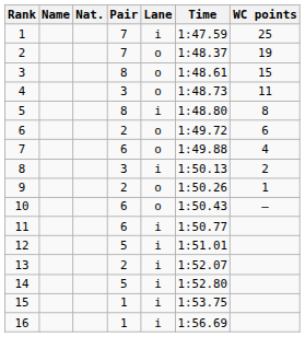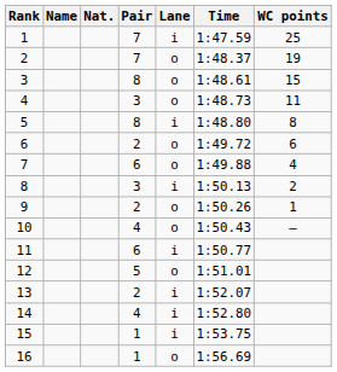 <table class="wikitable sortable" style="text-align:center">
 <tr>
 <th>Rank</th>
 <th>Name</th>
 <th>Nat.</th>
 <th>Pair</th>
 <th>Lane</th>
 <th>Time</th>
 <th>WC points</th>
 </tr>
 <tr>
 <td>1</td>
 <td align=left></td>
 <td></td>
 <td>7</td>
 <td>i</td>
 <td>1:47.59</td>
 <td>25</td>
 </tr>
 <tr>
 <td>2</td>
 <td align=left></td>
 <td></td>
 <td>7</td>
 <td>o</td>
 <td>1:48.37</td>
 <td>19</td>
 </tr>
 <tr>
 <td>3</td>
 <td align=left></td>
 <td></td>
 <td>8</td>
 <td>o</td>
 <td>1:48.61</td>
 <td>15</td>
 </tr>
 <tr>
 <td>4</td>
 <td align=left></td>
 <td></td>
 <td>3</td>
 <td>o</td>
 <td>1:48.73</td>
 <td>11</td>
 </tr>
 <tr>
 <td>5</td>
 <td align=left></td>
 <td></td>
 <td>8</td>
 <td>i</td>
 <td>1:48.80</td>
 <td>8</td>
 </tr>
 <tr>
 <td>6</td>
 <td align=left></td>
 <td></td>
 <td>2</td>
 <td>o</td>
 <td>1:49.72</td>
 <td>6</td>
 </tr>
 <tr>
 <td>7</td>
 <td align=left></td>
 <td></td>
 <td>6</td>
 <td>o</td>
 <td>1:49.88</td>
 <td>4</td>
 </tr>
 <tr>
 <td>8</td>
 <td align=left></td>
 <td></td>
 <td>3</td>
 <td>i</td>
 <td>1:50.13</td>
 <td>2</td>
 </tr>
 <tr>
 <td>9</td>
 <td align=left></td>
 <td></td>
 <td>2</td>
 <td>o</td>
 <td>1:50.26</td>
 <td>1</td>
 </tr>
 <tr>
 <td>10</td>
 <td align=left></td>
 <td></td>
-<td>6</td>
+<td>4</td>
 <td>o</td>
 <td>1:50.43</td>
 <td>—</td>
 </tr>
 <tr>
 <td>11</td>
 <td align=left></td>
 <td></td>
 <td>6</td>
 <td>i</td>
 <td>1:50.77</td>
 <td></td>
 </tr>
 <tr>
 <td>12</td>
 <td align=left></td>
 <td></td>
 <td>5</td>
-<td>i</td>
+<td>o</td>
 <td>1:51.01</td>
 <td></td>
 </tr>
 <tr>
 <td>13</td>
 <td align=left></td>
 <td></td>
 <td>2</td>
 <td>i</td>
 <td>1:52.07</td>
 <td></td>
 </tr>
 <tr>
 <td>14</td>
 <td align=left></td>
 <td></td>
-<td>5</td>
+<td>4</td>
 <td>i</td>
 <td>1:52.80</td>
 <td></td>
 </tr>
 <tr>
 <td>15</td>
 <td align=left></td>
 <td></td>
 <td>1</td>
 <td>i</td>
 <td>1:53.75</td>
 <td></td>
 </tr>
 <tr>
 <td>16</td>
 <td align=left></td>
 <td></td>
 <td>1</td>
-<td>i</td>
+<td>o</td>
 <td>1:56.69</td>
 <td></td>
 </tr>
 </table>
